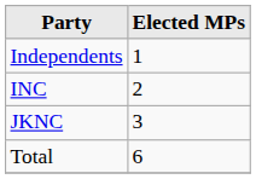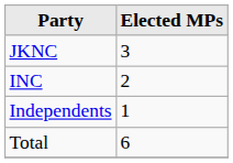 <table class="wikitable sortable">
 <tr bgcolor="#cccccc">
 <th style="background-color:#E9E9E9" align=left valign=top>Party</th>
 <th style="background-color:#E9E9E9" align=center valign=top>Elected MPs</th>
 </tr>
 <tr>
-<td><a href='#'>Independents</a></td>
-<td>1</td>
+<td><a href='#'>JKNC</a></td>
+<td>3</td>
 </tr>
 <tr>
 <td><a href='#'>INC</a></td>
 <td>2</td>
 </tr>
 <tr>
-<td><a href='#'>JKNC</a></td>
-<td>3</td>
+<td><a href='#'>Independents</a></td>
+<td>1</td>
 </tr>
 <tr>
 <td>Total</td>
 <td>6</td>
 </tr>
 <tr>
 </tr>
 </table>
